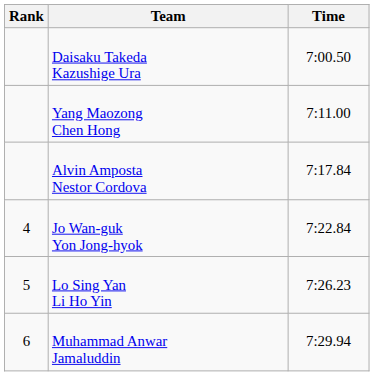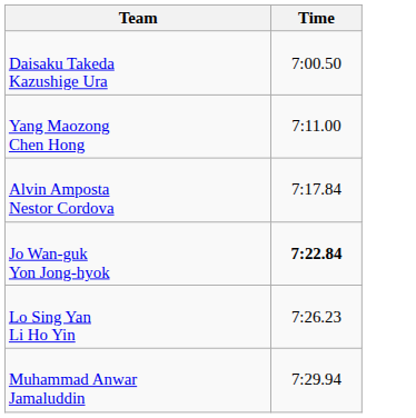 <table class=wikitable style="text-align:center">
 <tr>
-<th width=40>Rank</th>
 <th width=250>Team</th>
 <th width=80>Time</th>
 </tr>
 <tr>
-<td></td>
 <td align=left><br><a href='#'>Daisaku Takeda</a><br><a href='#'>Kazushige Ura</a></td>
 <td>7:00.50</td>
 </tr>
 <tr>
-<td></td>
 <td align=left><br><a href='#'>Yang Maozong</a><br><a href='#'>Chen Hong</a></td>
 <td>7:11.00</td>
 </tr>
 <tr>
-<td></td>
 <td align=left><br><a href='#'>Alvin Amposta</a><br><a href='#'>Nestor Cordova</a></td>
 <td>7:17.84</td>
 </tr>
 <tr>
-<td>4</td>
 <td align=left><br><a href='#'>Jo Wan-guk</a><br><a href='#'>Yon Jong-hyok</a></td>
-<td>7:22.84</td>
+<td><strong>7:22.84</strong></td>
 </tr>
 <tr>
-<td>5</td>
 <td align=left><br><a href='#'>Lo Sing Yan</a><br><a href='#'>Li Ho Yin</a></td>
 <td>7:26.23</td>
 </tr>
 <tr>
-<td>6</td>
 <td align=left><br><a href='#'>Muhammad Anwar</a><br><a href='#'>Jamaluddin</a></td>
 <td>7:29.94</td>
 </tr>
 </table>
